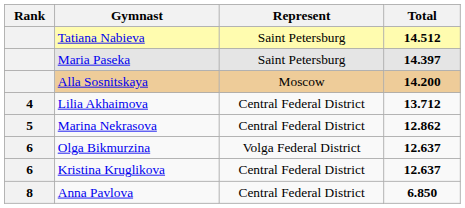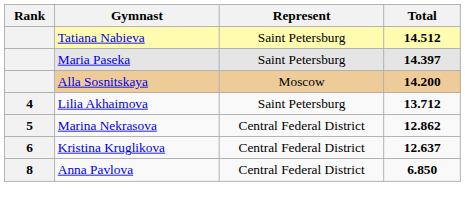 <table class="wikitable sortable" style="text-align:center; font-size:95%">
 <tr>
 <th scope="col" style="width:50px;">Rank</th>
 <th scope="col" style="width:180px;">Gymnast</th>
 <th scope="col" style="width:180px;">Represent</th>
 <th scope="col" style="width:80px;">Total</th>
 </tr>
 <tr style="background:#fffcaf;">
 <th scope=row style="text-align:center"></th>
 <td style="text-align:left;"><a href='#'>Tatiana Nabieva</a></td>
 <td>Saint Petersburg</td>
 <td><strong>14.512</strong></td>
 </tr>
 <tr style="background:#e5e5e5;">
 <th scope=row style="text-align:center"></th>
 <td style="text-align:left;"><a href='#'>Maria Paseka</a></td>
 <td>Saint Petersburg</td>
 <td><strong>14.397</strong></td>
 </tr>
 <tr style="background:#ec9;">
 <th scope=row style="text-align:center"></th>
 <td style="text-align:left;"><a href='#'>Alla Sosnitskaya</a></td>
 <td>Moscow</td>
 <td><strong>14.200</strong></td>
 </tr>
 <tr>
 <th scope=row style="text-align:center">4</th>
 <td style="text-align:left;"><a href='#'>Lilia Akhaimova</a></td>
-<td>Central Federal District</td>
+<td>Saint Petersburg</td>
 <td><strong>13.712</strong></td>
 </tr>
 <tr>
 <th scope=row style="text-align:center">5</th>
 <td style="text-align:left;"><a href='#'>Marina Nekrasova</a></td>
 <td>Central Federal District</td>
 <td><strong>12.862</strong></td>
-</tr>
-<tr>
-<th scope=row style="text-align:center">6</th>
-<td style="text-align:left;"><a href='#'>Olga Bikmurzina</a></td>
-<td>Volga Federal District</td>
-<td><strong>12.637</strong></td>
 </tr>
 <tr>
 <th scope=row style="text-align:center">6</th>
 <td style="text-align:left;"><a href='#'>Kristina Kruglikova</a></td>
 <td>Central Federal District</td>
 <td><strong>12.637</strong></td>
 </tr>
 <tr>
 <th scope=row style="text-align:center">8</th>
 <td style="text-align:left;"><a href='#'>Anna Pavlova</a></td>
 <td>Central Federal District</td>
 <td><strong>6.850</strong></td>
 </tr>
 </table>
